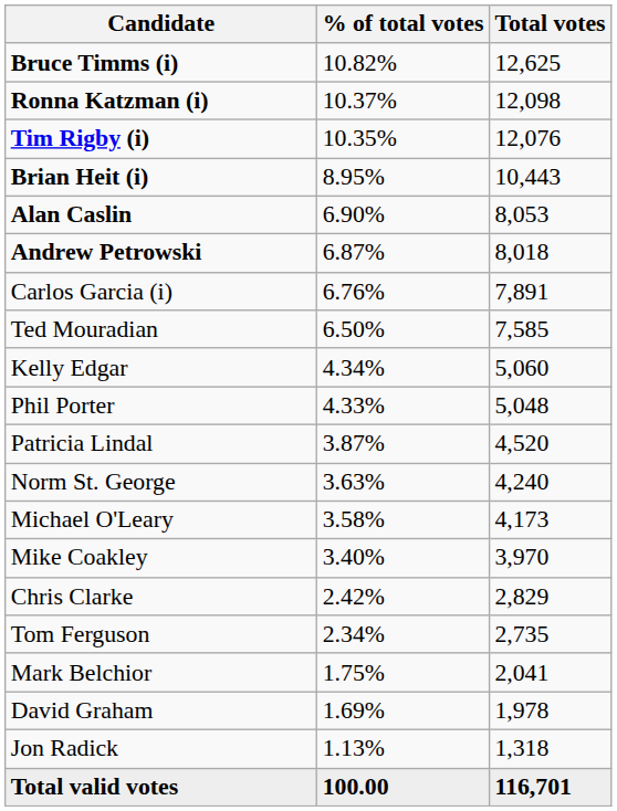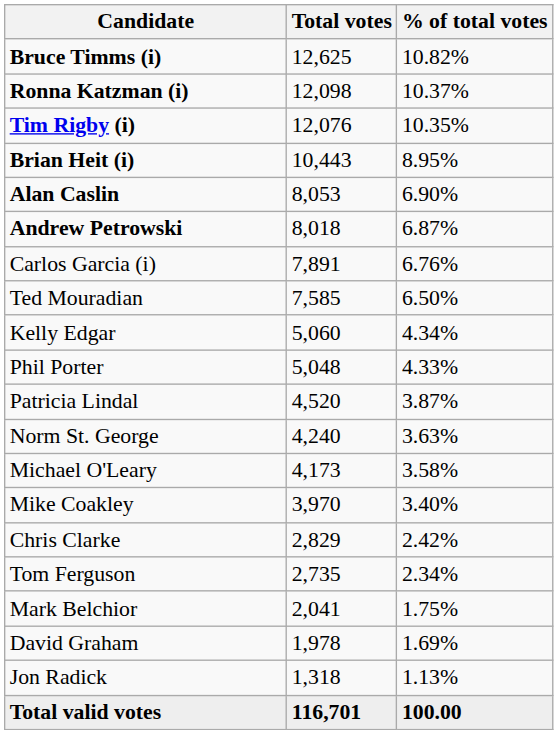 <table class="wikitable">
 <tr>
 <th bgcolor="#DDDDFF" width="200px">Candidate</th>
+<th bgcolor="#DDDDFF">Total votes</th>
 <th bgcolor="#DDDDFF">% of total votes</th>
-<th bgcolor="#DDDDFF">Total votes</th>
 </tr>
 <tr>
 <td><strong>Bruce Timms (i)</strong></td>
+<td>12,625</td>
 <td>10.82%</td>
-<td>12,625</td>
 </tr>
 <tr>
 <td><strong>Ronna Katzman (i)</strong></td>
+<td>12,098</td>
 <td>10.37%</td>
-<td>12,098</td>
 </tr>
 <tr>
 <td><strong><a href='#'>Tim Rigby</a> (i)</strong></td>
+<td>12,076</td>
 <td>10.35%</td>
-<td>12,076</td>
 </tr>
 <tr>
 <td><strong>Brian Heit (i)</strong></td>
+<td>10,443</td>
 <td>8.95%</td>
-<td>10,443</td>
 </tr>
 <tr>
 <td><strong>Alan Caslin</strong></td>
+<td>8,053</td>
 <td>6.90%</td>
-<td>8,053</td>
 </tr>
 <tr>
 <td><strong>Andrew Petrowski</strong></td>
+<td>8,018</td>
 <td>6.87%</td>
-<td>8,018</td>
 </tr>
 <tr>
 <td>Carlos Garcia (i)</td>
+<td>7,891</td>
 <td>6.76%</td>
-<td>7,891</td>
 </tr>
 <tr>
 <td>Ted Mouradian</td>
+<td>7,585</td>
 <td>6.50%</td>
-<td>7,585</td>
 </tr>
 <tr>
 <td>Kelly Edgar</td>
+<td>5,060</td>
 <td>4.34%</td>
-<td>5,060</td>
 </tr>
 <tr>
 <td>Phil Porter</td>
+<td>5,048</td>
 <td>4.33%</td>
-<td>5,048</td>
 </tr>
 <tr>
 <td>Patricia Lindal</td>
+<td>4,520</td>
 <td>3.87%</td>
-<td>4,520</td>
 </tr>
 <tr>
 <td>Norm St. George</td>
+<td>4,240</td>
 <td>3.63%</td>
-<td>4,240</td>
 </tr>
 <tr>
 <td>Michael O'Leary</td>
+<td>4,173</td>
 <td>3.58%</td>
-<td>4,173</td>
 </tr>
 <tr>
 <td>Mike Coakley</td>
+<td>3,970</td>
 <td>3.40%</td>
-<td>3,970</td>
 </tr>
 <tr>
 <td>Chris Clarke</td>
+<td>2,829</td>
 <td>2.42%</td>
-<td>2,829</td>
 </tr>
 <tr>
 <td>Tom Ferguson</td>
+<td>2,735</td>
 <td>2.34%</td>
-<td>2,735</td>
 </tr>
 <tr>
 <td>Mark Belchior</td>
+<td>2,041</td>
 <td>1.75%</td>
-<td>2,041</td>
 </tr>
 <tr>
 <td>David Graham</td>
+<td>1,978</td>
 <td>1.69%</td>
-<td>1,978</td>
 </tr>
 <tr>
 <td>Jon Radick</td>
+<td>1,318</td>
 <td>1.13%</td>
-<td>1,318</td>
 </tr>
 <tr bgcolor="#EEEEEE">
 <td><strong>Total valid votes</strong></td>
+<td><strong>116,701</strong></td>
 <td><strong>100.00</strong></td>
-<td><strong>116,701</strong></td>
 </tr>
 </table>
